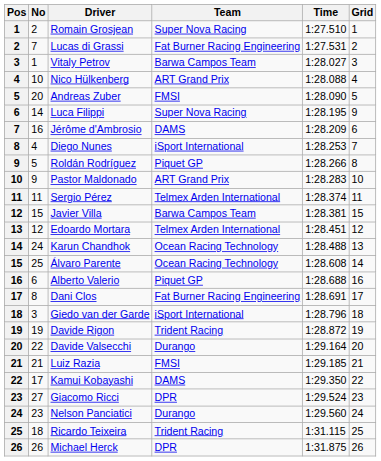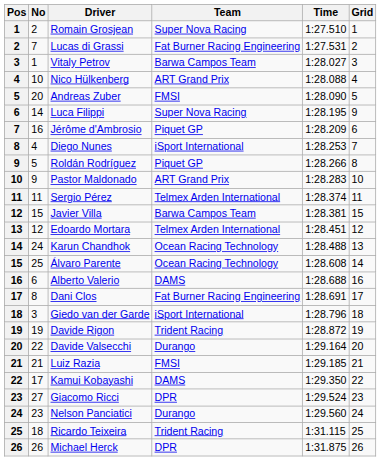 <table class="wikitable" style="font-size:85%">
 <tr>
 <th>Pos</th>
 <th>No</th>
 <th>Driver</th>
 <th>Team</th>
 <th>Time</th>
 <th>Grid</th>
 </tr>
 <tr>
 <th>1</th>
 <td>2</td>
 <td> <a href='#'>Romain Grosjean</a></td>
 <td><a href='#'>Super Nova Racing</a></td>
 <td>1:27.510</td>
 <td>1</td>
 </tr>
 <tr>
 <th>2</th>
 <td>7</td>
 <td> <a href='#'>Lucas di Grassi</a></td>
 <td><a href='#'>Fat Burner Racing Engineering</a></td>
 <td>1:27.531</td>
 <td>2</td>
 </tr>
 <tr>
 <th>3</th>
 <td>1</td>
 <td> <a href='#'>Vitaly Petrov</a></td>
 <td><a href='#'>Barwa Campos Team</a></td>
 <td>1:28.027</td>
 <td>3</td>
 </tr>
 <tr>
 <th>4</th>
 <td>10</td>
 <td> <a href='#'>Nico Hülkenberg</a></td>
 <td><a href='#'>ART Grand Prix</a></td>
 <td>1:28.088</td>
 <td>4</td>
 </tr>
 <tr>
 <th>5</th>
 <td>20</td>
 <td> <a href='#'>Andreas Zuber</a></td>
 <td><a href='#'>FMSI</a></td>
 <td>1:28.090</td>
 <td>5</td>
 </tr>
 <tr>
 <th>6</th>
 <td>14</td>
 <td> <a href='#'>Luca Filippi</a></td>
 <td><a href='#'>Super Nova Racing</a></td>
 <td>1:28.195</td>
 <td>9</td>
 </tr>
 <tr>
 <th>7</th>
 <td>16</td>
 <td> <a href='#'>Jérôme d'Ambrosio</a></td>
-<td><a href='#'>DAMS</a></td>
+<td><a href='#'>Piquet GP</a></td>
 <td>1:28.209</td>
 <td>6</td>
 </tr>
 <tr>
 <th>8</th>
 <td>4</td>
 <td> <a href='#'>Diego Nunes</a></td>
 <td><a href='#'>iSport International</a></td>
 <td>1:28.253</td>
 <td>7</td>
 </tr>
 <tr>
 <th>9</th>
 <td>5</td>
 <td> <a href='#'>Roldán Rodríguez</a></td>
 <td><a href='#'>Piquet GP</a></td>
 <td>1:28.266</td>
 <td>8</td>
 </tr>
 <tr>
 <th>10</th>
 <td>9</td>
 <td> <a href='#'>Pastor Maldonado</a></td>
 <td><a href='#'>ART Grand Prix</a></td>
 <td>1:28.283</td>
 <td>10</td>
 </tr>
 <tr>
 <th>11</th>
 <td>11</td>
 <td> <a href='#'>Sergio Pérez</a></td>
 <td><a href='#'>Telmex Arden International</a></td>
 <td>1:28.374</td>
 <td>11</td>
 </tr>
 <tr>
 <th>12</th>
 <td>15</td>
 <td> <a href='#'>Javier Villa</a></td>
 <td><a href='#'>Barwa Campos Team</a></td>
 <td>1:28.381</td>
 <td>15</td>
 </tr>
 <tr>
 <th>13</th>
 <td>12</td>
 <td> <a href='#'>Edoardo Mortara</a></td>
 <td><a href='#'>Telmex Arden International</a></td>
 <td>1:28.451</td>
 <td>12</td>
 </tr>
 <tr>
 <th>14</th>
 <td>24</td>
 <td> <a href='#'>Karun Chandhok</a></td>
 <td><a href='#'>Ocean Racing Technology</a></td>
 <td>1:28.488</td>
 <td>13</td>
 </tr>
 <tr>
 <th>15</th>
 <td>25</td>
 <td> <a href='#'>Álvaro Parente</a></td>
 <td><a href='#'>Ocean Racing Technology</a></td>
 <td>1:28.608</td>
 <td>14</td>
 </tr>
 <tr>
 <th>16</th>
 <td>6</td>
 <td> <a href='#'>Alberto Valerio</a></td>
-<td><a href='#'>Piquet GP</a></td>
+<td><a href='#'>DAMS</a></td>
 <td>1:28.688</td>
 <td>16</td>
 </tr>
 <tr>
 <th>17</th>
 <td>8</td>
 <td> <a href='#'>Dani Clos</a></td>
 <td><a href='#'>Fat Burner Racing Engineering</a></td>
 <td>1:28.691</td>
 <td>17</td>
 </tr>
 <tr>
 <th>18</th>
 <td>3</td>
 <td> <a href='#'>Giedo van der Garde</a></td>
 <td><a href='#'>iSport International</a></td>
 <td>1:28.796</td>
 <td>18</td>
 </tr>
 <tr>
 <th>19</th>
 <td>19</td>
 <td> <a href='#'>Davide Rigon</a></td>
 <td><a href='#'>Trident Racing</a></td>
 <td>1:28.872</td>
 <td>19</td>
 </tr>
 <tr>
 <th>20</th>
 <td>22</td>
 <td> <a href='#'>Davide Valsecchi</a></td>
 <td><a href='#'>Durango</a></td>
 <td>1:29.164</td>
 <td>20</td>
 </tr>
 <tr>
 <th>21</th>
 <td>21</td>
 <td> <a href='#'>Luiz Razia</a></td>
 <td><a href='#'>FMSI</a></td>
 <td>1:29.185</td>
 <td>21</td>
 </tr>
 <tr>
 <th>22</th>
 <td>17</td>
 <td> <a href='#'>Kamui Kobayashi</a></td>
 <td><a href='#'>DAMS</a></td>
 <td>1:29.350</td>
 <td>22</td>
 </tr>
 <tr>
 <th>23</th>
 <td>27</td>
 <td> <a href='#'>Giacomo Ricci</a></td>
 <td><a href='#'>DPR</a></td>
 <td>1:29.524</td>
 <td>23</td>
 </tr>
 <tr>
 <th>24</th>
 <td>23</td>
 <td> <a href='#'>Nelson Panciatici</a></td>
 <td><a href='#'>Durango</a></td>
 <td>1:29.560</td>
 <td>24</td>
 </tr>
 <tr>
 <th>25</th>
 <td>18</td>
 <td> <a href='#'>Ricardo Teixeira</a></td>
 <td><a href='#'>Trident Racing</a></td>
 <td>1:31.115</td>
 <td>25</td>
 </tr>
 <tr>
 <th>26</th>
 <td>26</td>
 <td> <a href='#'>Michael Herck</a></td>
 <td><a href='#'>DPR</a></td>
 <td>1:31.875</td>
 <td>26</td>
 </tr>
 </table>
